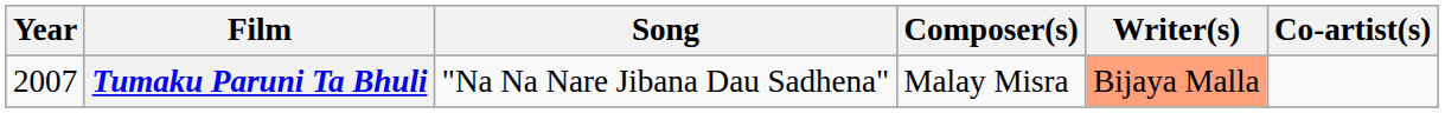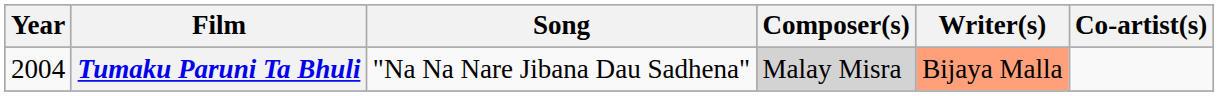 <table class="wikitable">
 <tr>
 <th>Year</th>
 <th>Film</th>
 <th>Song</th>
 <th>Composer(s)</th>
 <th>Writer(s)</th>
 <th>Co-artist(s)</th>
 </tr>
 <tr>
-<td>2007</td>
+<td>2004</td>
 <th><em><a href='#'>Tumaku Paruni Ta Bhuli</a></em></th>
 <td>"Na Na Nare Jibana Dau Sadhena"</td>
-<td>Malay Misra</td>
+<td style="background: lightgrey;">Malay Misra</td>
 <td style="background: lightsalmon;">Bijaya Malla</td>
 <td></td>
 </tr>
 </table>
